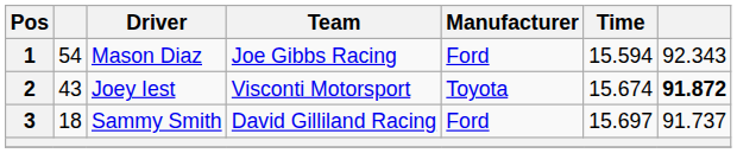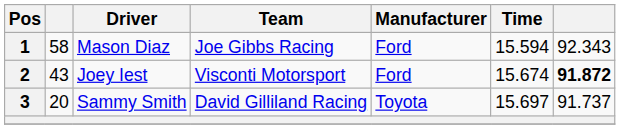 <table class="wikitable" style="font-size:95%">
 <tr>
 <th>Pos</th>
 <th></th>
 <th>Driver</th>
 <th>Team</th>
 <th>Manufacturer</th>
 <th>Time</th>
 <th></th>
 </tr>
 <tr>
 <th>1</th>
-<td>54</td>
+<td>58</td>
 <td><a href='#'>Mason Diaz</a></td>
 <td><a href='#'>Joe Gibbs Racing</a></td>
 <td><a href='#'>Ford</a></td>
 <td>15.594</td>
 <td>92.343</td>
 </tr>
 <tr>
 <th>2</th>
 <td>43</td>
 <td><a href='#'>Joey Iest</a></td>
 <td><a href='#'>Visconti Motorsport</a></td>
-<td><a href='#'>Toyota</a></td>
+<td><a href='#'>Ford</a></td>
 <td>15.674</td>
 <td><strong>91.872</strong></td>
 </tr>
 <tr>
 <th>3</th>
-<td>18</td>
+<td>20</td>
 <td><a href='#'>Sammy Smith</a></td>
 <td><a href='#'>David Gilliland Racing</a></td>
-<td><a href='#'>Ford</a></td>
+<td><a href='#'>Toyota</a></td>
 <td>15.697</td>
 <td>91.737</td>
 </tr>
 <tr>
 <th colspan="7"></th>
 </tr>
 <tr>
 </tr>
 </table>
